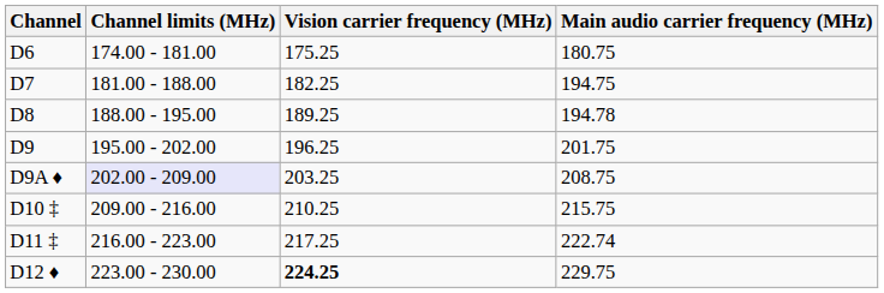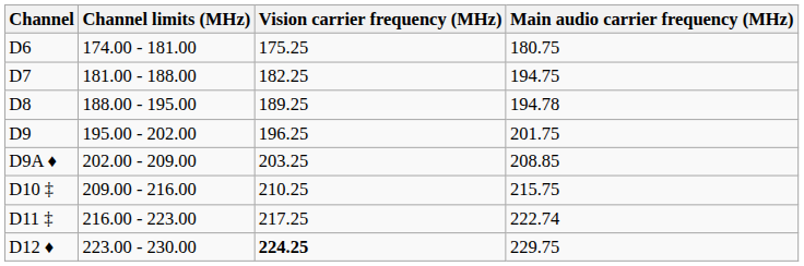 <table class="wikitable">
 <tr>
 <th>Channel</th>
 <th>Channel limits (MHz)</th>
 <th>Vision carrier frequency (MHz)</th>
 <th>Main audio carrier frequency (MHz)</th>
 </tr>
 <tr>
 <td>D6</td>
 <td>174.00 - 181.00</td>
 <td>175.25</td>
 <td>180.75</td>
 </tr>
 <tr>
 <td>D7</td>
 <td>181.00 - 188.00</td>
 <td>182.25</td>
 <td>194.75</td>
 </tr>
 <tr>
 <td>D8</td>
 <td>188.00 - 195.00</td>
 <td>189.25</td>
 <td>194.78</td>
 </tr>
 <tr>
 <td>D9</td>
 <td>195.00 - 202.00</td>
 <td>196.25</td>
 <td>201.75</td>
 </tr>
 <tr>
 <td>D9A ♦</td>
-<td style="background: lavender;">202.00 - 209.00</td>
+<td>202.00 - 209.00</td>
 <td>203.25</td>
-<td>208.75</td>
+<td>208.85</td>
 </tr>
 <tr>
 <td>D10 ‡</td>
 <td>209.00 - 216.00</td>
 <td>210.25</td>
 <td>215.75</td>
 </tr>
 <tr>
 <td>D11 ‡</td>
 <td>216.00 - 223.00</td>
 <td>217.25</td>
 <td>222.74</td>
 </tr>
 <tr>
 <td>D12 ♦</td>
 <td>223.00 - 230.00</td>
 <td><strong>224.25</strong></td>
 <td>229.75</td>
 </tr>
 </table>
